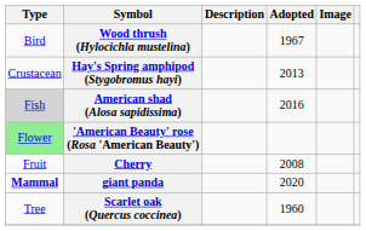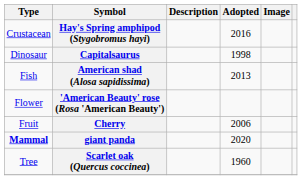 <table class="wikitable sortable plainrowheaders" style="text-align: center;">
 <tr>
 <th scope="col">Type</th>
 <th scope="col">Symbol</th>
 <th scope="col">Description</th>
 <th scope="col">Adopted</th>
 <th scope="col" class="unsortable">Image</th>
 <th scope="col"></th>
 </tr>
 <tr>
-<td><a href='#'>Bird</a></td>
-<th scope="row"><a href='#'>Wood thrush</a><br>(<em>Hylocichla mustelina</em>)</th>
+<td><a href='#'>Crustacean</a></td>
+<th scope="row"><a href='#'>Hay's Spring amphipod</a><br>(<em>Stygobromus hayi</em>)</th>
 <td style="text-align: left;"></td>
-<td>1967</td>
+<td>2016</td>
 <td></td>
 <td></td>
 </tr>
 <tr>
-<td><a href='#'>Crustacean</a></td>
-<th scope="row"><a href='#'>Hay's Spring amphipod</a><br>(<em>Stygobromus hayi</em>)</th>
+<td><a href='#'>Dinosaur</a></td>
+<th scope="row"><a href='#'>Capitalsaurus</a></th>
+<td style="text-align: left;"></td>
+<td>1998</td>
+<td></td>
+<td></td>
+</tr>
+<tr>
+<td><a href='#'>Fish</a></td>
+<th scope="row"><a href='#'>American shad</a><br>(<em>Alosa sapidissima</em>)</th>
 <td style="text-align: left;"></td>
 <td>2013</td>
 <td></td>
 <td></td>
 </tr>
 <tr>
-<td style="background: lightgrey;"><a href='#'>Fish</a></td>
-<th scope="row"><a href='#'>American shad</a><br>(<em>Alosa sapidissima</em>)</th>
-<td style="text-align: left;"></td>
-<td>2016</td>
-<td></td>
-<td></td>
-</tr>
-<tr>
-<td style="background: lightgreen;"><a href='#'>Flower</a></td>
+<td><a href='#'>Flower</a></td>
 <th scope="row"><a href='#'>'American Beauty' rose</a><br>(<em>Rosa</em> 'American Beauty')</th>
 <td style="text-align: left;"></td>
 <td></td>
 <td></td>
 <td></td>
 </tr>
 <tr>
 <td><a href='#'>Fruit</a></td>
 <th scope="row"><a href='#'>Cherry</a></th>
 <td style="text-align: left;"></td>
-<td>2008</td>
+<td>2006</td>
 <td></td>
 <td></td>
 </tr>
 <tr>
 <td><strong><a href='#'>Mammal</a></strong></td>
 <th scope="row"><a href='#'>giant panda</a></th>
 <td style="text-align: left;"></td>
 <td>2020</td>
 <td></td>
 <td></td>
 </tr>
 <tr>
 <td><a href='#'>Tree</a></td>
 <th scope="row"><a href='#'>Scarlet oak</a><br>(<em>Quercus coccinea</em>)</th>
 <td style="text-align: left;"></td>
 <td>1960</td>
 <td></td>
 <td></td>
 </tr>
 <tr>
 </tr>
 </table>
